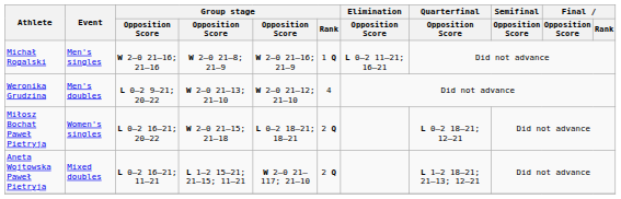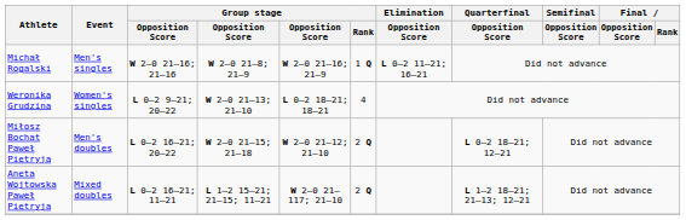 <table class="wikitable" style="font-size:90%">
 <tr>
 <th rowspan=2>Athlete</th>
 <th rowspan=2>Event</th>
 <th colspan=4>Group stage</th>
 <th>Elimination</th>
 <th>Quarterfinal</th>
 <th>Semifinal</th>
 <th colspan=2>Final / </th>
 </tr>
 <tr style="font-size:95%">
 <th>Opposition<br>Score</th>
 <th>Opposition<br>Score</th>
 <th>Opposition<br>Score</th>
 <th>Rank</th>
 <th>Opposition<br>Score</th>
 <th>Opposition<br>Score</th>
 <th>Opposition<br>Score</th>
 <th>Opposition<br>Score</th>
 <th>Rank</th>
 </tr>
 <tr align=center>
 <td align=left><a href='#'>Michał Rogalski</a></td>
 <td align=left><a href='#'>Men's singles</a></td>
 <td> <br> <strong>W</strong> 2–0 21–16; 21–16</td>
 <td>  <br> <strong>W</strong> 2–0 21–8; 21–9</td>
 <td>  <br> <strong>W</strong> 2–0 21–16; 21–9</td>
 <td>1 <strong>Q</strong></td>
 <td>  <br> <strong>L</strong> 0–2 11–21; 16–21</td>
 <td colspan=4>Did not advance</td>
 </tr>
 <tr align=center>
 <td align=left><a href='#'>Weronika Grudzina</a></td>
-<td align=left><a href='#'>Men's doubles</a></td>
+<td align=left><a href='#'>Women's singles</a></td>
 <td> <br> <strong>L</strong> 0–2 9–21; 20–22</td>
 <td> <br><strong>W</strong> 2–0 21–13; 21–10</td>
-<td> <br> <strong>W</strong> 2–0 21–12; 21–10</td>
+<td>  <br> <strong>L</strong> 0–2 18–21; 18–21</td>
 <td>4</td>
 <td colspan=5>Did not advance</td>
 </tr>
 <tr align=center>
 <td align=left><a href='#'>Miłosz Bochat</a><br><a href='#'>Paweł Pietryja</a></td>
-<td align=left><a href='#'>Women's singles</a></td>
+<td align=left><a href='#'>Men's doubles</a></td>
 <td> <br> <strong>L</strong> 0–2 16–21; 20–22</td>
 <td> <br> <strong>W</strong> 2–0 21–15; 21–18</td>
-<td>  <br> <strong>L</strong> 0–2 18–21; 18–21</td>
+<td> <br> <strong>W</strong> 2–0 21–12; 21–10</td>
 <td>2 <strong>Q</strong></td>
 <td></td>
 <td> <br> <strong>L</strong> 0–2 18–21; 12–21</td>
 <td colspan=3>Did not advance</td>
 </tr>
 <tr align=center>
 <td align=left><a href='#'>Aneta Wojtowska</a><br><a href='#'>Paweł Pietryja</a></td>
 <td align=left><a href='#'>Mixed doubles</a></td>
 <td> <br><strong>L</strong> 0–2 16–21; 11–21</td>
 <td>  <br> <strong>L</strong> 1–2 15–21; 21–15; 11–21</td>
 <td> <br><strong>W</strong> 2–0 21–117; 21–10</td>
 <td>2 <strong>Q</strong></td>
 <td></td>
 <td> <br> <strong>L</strong> 1–2 18–21; 21–13; 12–21</td>
 <td colspan=3>Did not advance</td>
 </tr>
 <tr>
 </tr>
 </table>
